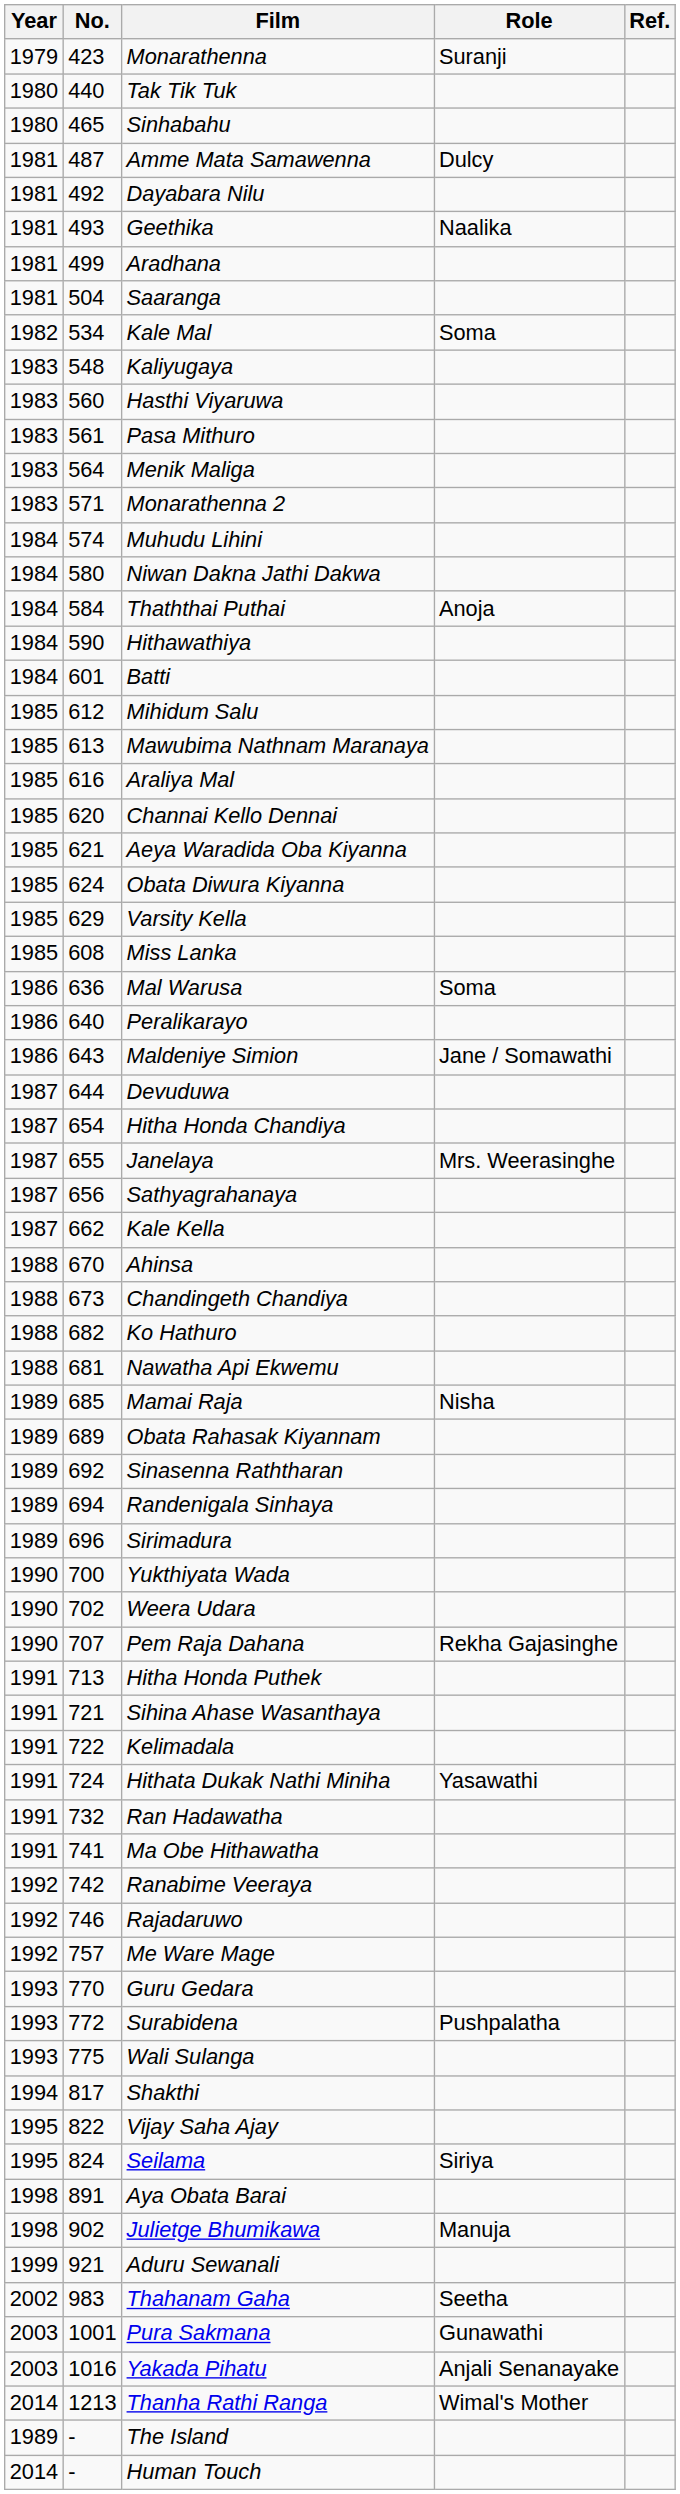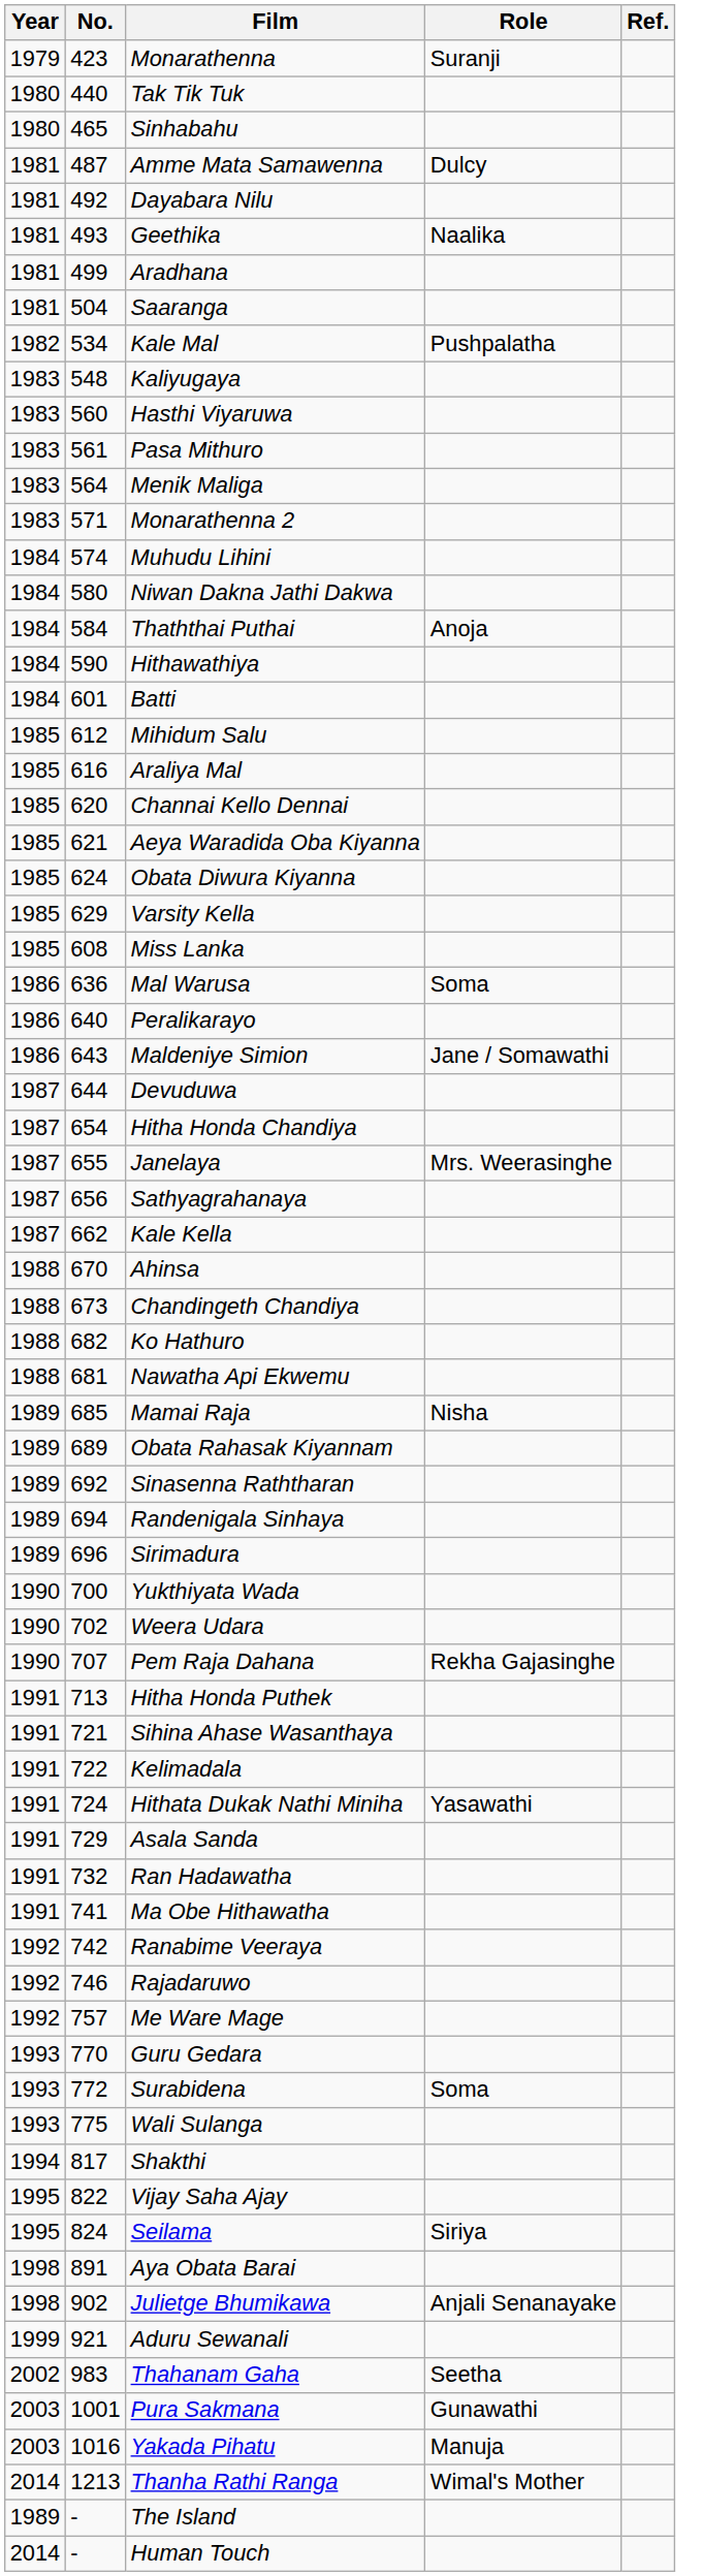 <table class="wikitable">
 <tr>
 <th>Year</th>
 <th>No.</th>
 <th>Film</th>
 <th>Role</th>
 <th>Ref.</th>
 </tr>
 <tr>
 <td>1979</td>
 <td>423</td>
 <td><em>Monarathenna</em></td>
 <td>Suranji</td>
 <td></td>
 </tr>
 <tr>
 <td>1980</td>
 <td>440</td>
 <td><em>Tak Tik Tuk</em></td>
 <td></td>
 <td></td>
 </tr>
 <tr>
 <td>1980</td>
 <td>465</td>
 <td><em>Sinhabahu</em></td>
 <td></td>
 <td></td>
 </tr>
 <tr>
 <td>1981</td>
 <td>487</td>
 <td><em>Amme Mata Samawenna</em></td>
 <td>Dulcy</td>
 <td></td>
 </tr>
 <tr>
 <td>1981</td>
 <td>492</td>
 <td><em>Dayabara Nilu</em></td>
 <td></td>
 <td></td>
 </tr>
 <tr>
 <td>1981</td>
 <td>493</td>
 <td><em>Geethika</em></td>
 <td>Naalika</td>
 <td></td>
 </tr>
 <tr>
 <td>1981</td>
 <td>499</td>
 <td><em>Aradhana</em></td>
 <td></td>
 <td></td>
 </tr>
 <tr>
 <td>1981</td>
 <td>504</td>
 <td><em>Saaranga</em></td>
 <td></td>
 <td></td>
 </tr>
 <tr>
 <td>1982</td>
 <td>534</td>
 <td><em>Kale Mal</em></td>
-<td>Soma</td>
+<td>Pushpalatha</td>
 <td></td>
 </tr>
 <tr>
 <td>1983</td>
 <td>548</td>
 <td><em>Kaliyugaya</em></td>
 <td></td>
 <td></td>
 </tr>
 <tr>
 <td>1983</td>
 <td>560</td>
 <td><em>Hasthi Viyaruwa</em></td>
 <td></td>
 <td></td>
 </tr>
 <tr>
 <td>1983</td>
 <td>561</td>
 <td><em>Pasa Mithuro</em></td>
 <td></td>
 <td></td>
 </tr>
 <tr>
 <td>1983</td>
 <td>564</td>
 <td><em>Menik Maliga</em></td>
 <td></td>
 <td></td>
 </tr>
 <tr>
 <td>1983</td>
 <td>571</td>
 <td><em>Monarathenna 2</em></td>
 <td></td>
 <td></td>
 </tr>
 <tr>
 <td>1984</td>
 <td>574</td>
 <td><em>Muhudu Lihini</em></td>
 <td></td>
 <td></td>
 </tr>
 <tr>
 <td>1984</td>
 <td>580</td>
 <td><em>Niwan Dakna Jathi Dakwa</em></td>
 <td></td>
 <td></td>
 </tr>
 <tr>
 <td>1984</td>
 <td>584</td>
 <td><em>Thaththai Puthai</em></td>
 <td>Anoja</td>
 <td></td>
 </tr>
 <tr>
 <td>1984</td>
 <td>590</td>
 <td><em>Hithawathiya</em></td>
 <td></td>
 <td></td>
 </tr>
 <tr>
 <td>1984</td>
 <td>601</td>
 <td><em>Batti</em></td>
 <td></td>
 <td></td>
 </tr>
 <tr>
 <td>1985</td>
 <td>612</td>
 <td><em>Mihidum Salu</em></td>
-<td></td>
-<td></td>
-</tr>
-<tr>
-<td>1985</td>
-<td>613</td>
-<td><em>Mawubima Nathnam Maranaya</em></td>
 <td></td>
 <td></td>
 </tr>
 <tr>
 <td>1985</td>
 <td>616</td>
 <td><em>Araliya Mal</em></td>
 <td></td>
 <td></td>
 </tr>
 <tr>
 <td>1985</td>
 <td>620</td>
 <td><em>Channai Kello Dennai</em></td>
 <td></td>
 <td></td>
 </tr>
 <tr>
 <td>1985</td>
 <td>621</td>
 <td><em>Aeya Waradida Oba Kiyanna</em></td>
 <td></td>
 <td></td>
 </tr>
 <tr>
 <td>1985</td>
 <td>624</td>
 <td><em>Obata Diwura Kiyanna</em></td>
 <td></td>
 <td></td>
 </tr>
 <tr>
 <td>1985</td>
 <td>629</td>
 <td><em>Varsity Kella</em></td>
 <td></td>
 <td></td>
 </tr>
 <tr>
 <td>1985</td>
 <td>608</td>
 <td><em>Miss Lanka</em></td>
 <td></td>
 <td></td>
 </tr>
 <tr>
 <td>1986</td>
 <td>636</td>
 <td><em>Mal Warusa</em></td>
 <td>Soma</td>
 <td></td>
 </tr>
 <tr>
 <td>1986</td>
 <td>640</td>
 <td><em>Peralikarayo</em></td>
 <td></td>
 <td></td>
 </tr>
 <tr>
 <td>1986</td>
 <td>643</td>
 <td><em>Maldeniye Simion</em></td>
 <td>Jane / Somawathi</td>
 <td></td>
 </tr>
 <tr>
 <td>1987</td>
 <td>644</td>
 <td><em>Devuduwa</em></td>
 <td></td>
 <td></td>
 </tr>
 <tr>
 <td>1987</td>
 <td>654</td>
 <td><em>Hitha Honda Chandiya</em></td>
 <td></td>
 <td></td>
 </tr>
 <tr>
 <td>1987</td>
 <td>655</td>
 <td><em>Janelaya</em></td>
 <td>Mrs. Weerasinghe</td>
 <td></td>
 </tr>
 <tr>
 <td>1987</td>
 <td>656</td>
 <td><em>Sathyagrahanaya</em></td>
 <td></td>
 <td></td>
 </tr>
 <tr>
 <td>1987</td>
 <td>662</td>
 <td><em>Kale Kella</em></td>
 <td></td>
 <td></td>
 </tr>
 <tr>
 <td>1988</td>
 <td>670</td>
 <td><em>Ahinsa</em></td>
 <td></td>
 <td></td>
 </tr>
 <tr>
 <td>1988</td>
 <td>673</td>
 <td><em>Chandingeth Chandiya</em></td>
 <td></td>
 <td></td>
 </tr>
 <tr>
 <td>1988</td>
 <td>682</td>
 <td><em>Ko Hathuro</em></td>
 <td></td>
 <td></td>
 </tr>
 <tr>
 <td>1988</td>
 <td>681</td>
 <td><em>Nawatha Api Ekwemu</em></td>
 <td></td>
 </tr>
 <tr>
 <td>1989</td>
 <td>685</td>
 <td><em>Mamai Raja</em></td>
 <td>Nisha</td>
 <td></td>
 </tr>
 <tr>
 <td>1989</td>
 <td>689</td>
 <td><em>Obata Rahasak Kiyannam</em></td>
 <td></td>
 <td></td>
 </tr>
 <tr>
 <td>1989</td>
 <td>692</td>
 <td><em>Sinasenna Raththaran</em></td>
 <td></td>
 <td></td>
 </tr>
 <tr>
 <td>1989</td>
 <td>694</td>
 <td><em>Randenigala Sinhaya</em></td>
 <td></td>
 <td></td>
 </tr>
 <tr>
 <td>1989</td>
 <td>696</td>
 <td><em>Sirimadura</em></td>
 <td></td>
 <td></td>
 </tr>
 <tr>
 <td>1990</td>
 <td>700</td>
 <td><em>Yukthiyata Wada</em></td>
 <td></td>
 <td></td>
 </tr>
 <tr>
 <td>1990</td>
 <td>702</td>
 <td><em>Weera Udara</em></td>
 <td></td>
 <td></td>
 </tr>
 <tr>
 <td>1990</td>
 <td>707</td>
 <td><em>Pem Raja Dahana</em></td>
 <td>Rekha Gajasinghe</td>
 <td></td>
 </tr>
 <tr>
 <td>1991</td>
 <td>713</td>
 <td><em>Hitha Honda Puthek</em></td>
 <td></td>
 <td></td>
 </tr>
 <tr>
 <td>1991</td>
 <td>721</td>
 <td><em>Sihina Ahase Wasanthaya</em></td>
 <td></td>
 <td></td>
 </tr>
 <tr>
 <td>1991</td>
 <td>722</td>
 <td><em>Kelimadala</em></td>
 <td></td>
 <td></td>
 </tr>
 <tr>
 <td>1991</td>
 <td>724</td>
 <td><em>Hithata Dukak Nathi Miniha</em></td>
 <td>Yasawathi</td>
 <td></td>
 </tr>
 <tr>
 <td>1991</td>
+<td>729</td>
+<td><em>Asala Sanda</em></td>
+<td></td>
+<td></td>
+</tr>
+<tr>
+<td>1991</td>
 <td>732</td>
 <td><em>Ran Hadawatha</em></td>
 <td></td>
 <td></td>
 </tr>
 <tr>
 <td>1991</td>
 <td>741</td>
 <td><em>Ma Obe Hithawatha</em></td>
 <td></td>
 <td></td>
 </tr>
 <tr>
 <td>1992</td>
 <td>742</td>
 <td><em>Ranabime Veeraya</em></td>
 <td></td>
 <td></td>
 </tr>
 <tr>
 <td>1992</td>
 <td>746</td>
 <td><em>Rajadaruwo</em></td>
 <td></td>
 <td></td>
 </tr>
 <tr>
 <td>1992</td>
 <td>757</td>
 <td><em>Me Ware Mage</em></td>
 <td></td>
 <td></td>
 </tr>
 <tr>
 <td>1993</td>
 <td>770</td>
 <td><em>Guru Gedara</em></td>
 <td></td>
 <td></td>
 </tr>
 <tr>
 <td>1993</td>
 <td>772</td>
 <td><em>Surabidena</em></td>
-<td>Pushpalatha</td>
+<td>Soma</td>
 <td></td>
 </tr>
 <tr>
 <td>1993</td>
 <td>775</td>
 <td><em>Wali Sulanga</em></td>
 <td></td>
 <td></td>
 </tr>
 <tr>
 <td>1994</td>
 <td>817</td>
 <td><em>Shakthi</em></td>
 <td></td>
 <td></td>
 </tr>
 <tr>
 <td>1995</td>
 <td>822</td>
 <td><em>Vijay Saha Ajay</em></td>
 <td></td>
 <td></td>
 </tr>
 <tr>
 <td>1995</td>
 <td>824</td>
 <td><em><a href='#'>Seilama</a></em></td>
 <td>Siriya</td>
 <td></td>
 </tr>
 <tr>
 <td>1998</td>
 <td>891</td>
 <td><em>Aya Obata Barai</em></td>
 <td></td>
 <td></td>
 </tr>
 <tr>
 <td>1998</td>
 <td>902</td>
 <td><em><a href='#'>Julietge Bhumikawa</a></em></td>
-<td>Manuja</td>
+<td>Anjali Senanayake</td>
 <td></td>
 </tr>
 <tr>
 <td>1999</td>
 <td>921</td>
 <td><em>Aduru Sewanali</em></td>
 <td></td>
 <td></td>
 </tr>
 <tr>
 <td>2002</td>
 <td>983</td>
 <td><em><a href='#'>Thahanam Gaha</a></em></td>
 <td>Seetha</td>
 <td></td>
 </tr>
 <tr>
 <td>2003</td>
 <td>1001</td>
 <td><em><a href='#'>Pura Sakmana</a></em></td>
 <td>Gunawathi</td>
 <td></td>
 </tr>
 <tr>
 <td>2003</td>
 <td>1016</td>
 <td><em><a href='#'>Yakada Pihatu</a></em></td>
-<td>Anjali Senanayake</td>
+<td>Manuja</td>
 <td></td>
 </tr>
 <tr>
 <td>2014</td>
 <td>1213</td>
 <td><em><a href='#'>Thanha Rathi Ranga</a></em></td>
 <td>Wimal's Mother</td>
 <td></td>
 </tr>
 <tr>
 <td>1989</td>
 <td>-</td>
 <td><em>The Island</em></td>
 <td></td>
 <td></td>
 </tr>
 <tr>
 <td>2014</td>
 <td>-</td>
 <td><em>Human Touch</em></td>
 <td></td>
 <td></td>
 </tr>
 </table>
